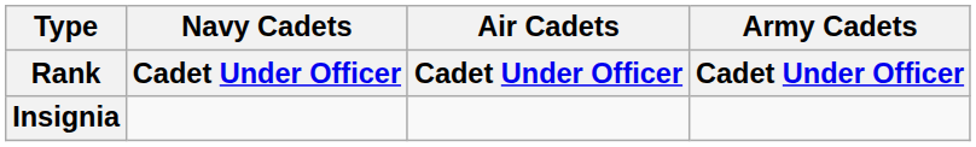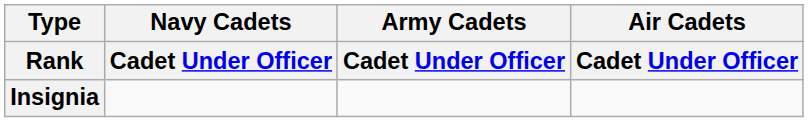 <table class="wikitable" style="text-align:center">
 <tr>
 <th>Type</th>
 <th>Navy Cadets</th>
+<th>Army Cadets</th>
 <th>Air Cadets</th>
-<th>Army Cadets</th>
 </tr>
 <tr>
 <th>Rank</th>
 <th>Cadet <a href='#'>Under Officer</a></th>
 <th>Cadet <a href='#'>Under Officer</a></th>
 <th>Cadet <a href='#'>Under Officer</a></th>
 </tr>
 <tr>
 <th>Insignia</th>
 <td></td>
 <td></td>
 <td></td>
 </tr>
 </table>
